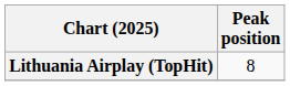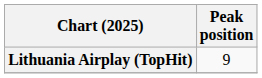 <table class="wikitable plainrowheaders" style="text-align:center">
 <tr>
 <th scope="col">Chart (2025)</th>
 <th scope="col">Peak<br>position</th>
 </tr>
 <tr>
 <th scope="row">Lithuania Airplay (TopHit)</th>
-<td>8</td>
+<td>9</td>
 </tr>
 <tr>
 </tr>
 </table>
